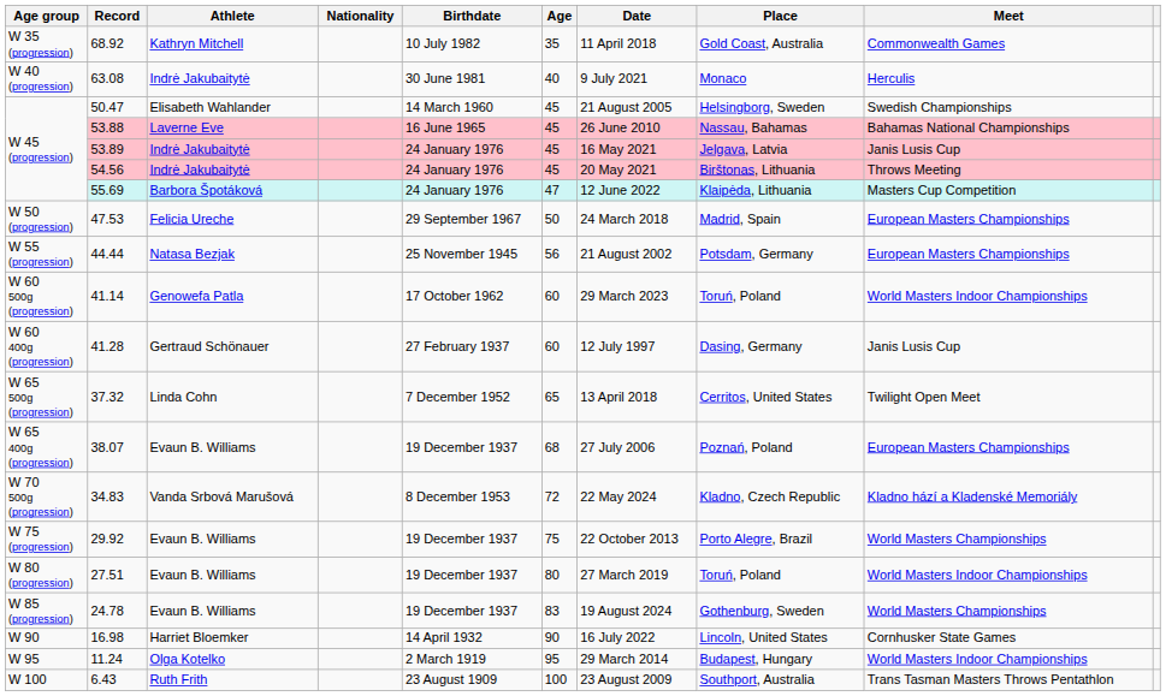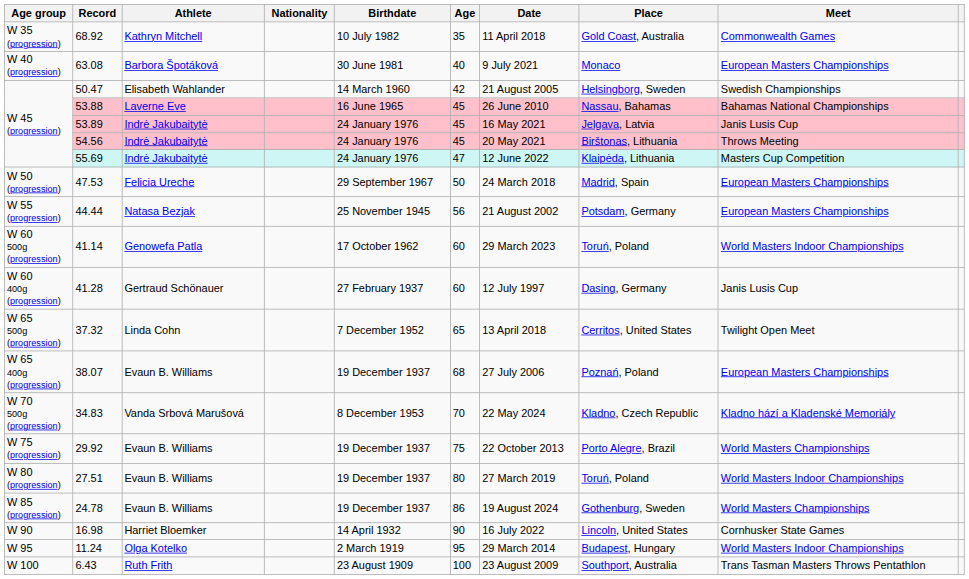 <table class="wikitable" style="font-size:90%; width: 100%;">
 <tr>
 <th>Age group</th>
 <th>Record</th>
 <th>Athlete</th>
 <th>Nationality</th>
 <th>Birthdate</th>
 <th>Age</th>
 <th>Date</th>
 <th>Place</th>
 <th>Meet</th>
 <th></th>
 </tr>
 <tr>
 <td>W 35 <br><small>(<a href='#'>progression</a>)</small></td>
 <td>68.92</td>
 <td><a href='#'>Kathryn Mitchell</a></td>
 <td></td>
 <td>10 July 1982</td>
 <td>35</td>
 <td>11 April 2018</td>
 <td><a href='#'>Gold Coast</a>, Australia</td>
 <td><a href='#'>Commonwealth Games</a></td>
 <td></td>
 </tr>
 <tr>
 <td>W 40 <br><small>(<a href='#'>progression</a>)</small></td>
 <td>63.08</td>
-<td><a href='#'>Indrė Jakubaitytė</a></td>
+<td><a href='#'>Barbora Špotáková</a></td>
 <td></td>
 <td>30 June 1981</td>
 <td>40</td>
 <td>9 July 2021</td>
 <td><a href='#'>Monaco</a></td>
-<td><a href='#'>Herculis</a></td>
+<td><a href='#'>European Masters Championships</a></td>
 <td></td>
 </tr>
 <tr>
 <td rowspan=5>W 45 <br><small>(<a href='#'>progression</a>)</small></td>
 <td>50.47</td>
 <td>Elisabeth Wahlander</td>
 <td></td>
 <td>14 March 1960</td>
-<td>45</td>
+<td>42</td>
 <td>21 August 2005</td>
 <td><a href='#'>Helsingborg</a>, Sweden</td>
 <td>Swedish Championships</td>
 <td></td>
 </tr>
 <tr style="background:pink">
 <td>53.88</td>
 <td><a href='#'>Laverne Eve</a></td>
 <td></td>
 <td>16 June 1965</td>
 <td>45</td>
 <td>26 June 2010</td>
 <td><a href='#'>Nassau</a>, Bahamas</td>
 <td>Bahamas National Championships</td>
 <td></td>
 </tr>
 <tr style="background:pink">
 <td>53.89</td>
 <td><a href='#'>Indrė Jakubaitytė</a></td>
 <td></td>
 <td>24 January 1976</td>
 <td>45</td>
 <td>16 May 2021</td>
 <td><a href='#'>Jelgava</a>, Latvia</td>
 <td>Janis Lusis Cup</td>
 <td></td>
 </tr>
 <tr style="background:pink">
 <td>54.56</td>
 <td><a href='#'>Indrė Jakubaitytė</a></td>
 <td></td>
 <td>24 January 1976</td>
 <td>45</td>
 <td>20 May 2021</td>
 <td><a href='#'>Birštonas</a>, Lithuania</td>
 <td>Throws Meeting</td>
 <td></td>
 </tr>
 <tr style="background:#cef6f5;">
 <td>55.69</td>
-<td><a href='#'>Barbora Špotáková</a></td>
+<td><a href='#'>Indrė Jakubaitytė</a></td>
 <td></td>
 <td>24 January 1976</td>
 <td>47</td>
 <td>12 June 2022</td>
 <td><a href='#'>Klaipėda</a>, Lithuania</td>
 <td>Masters Cup Competition</td>
 <td></td>
 </tr>
 <tr>
 <td>W 50 <br><small>(<a href='#'>progression</a>)</small></td>
 <td>47.53</td>
 <td><a href='#'>Felicia Ureche</a></td>
 <td></td>
 <td>29 September 1967</td>
 <td>50</td>
 <td>24 March 2018</td>
 <td><a href='#'>Madrid</a>, Spain</td>
 <td><a href='#'>European Masters Championships</a></td>
 <td></td>
 </tr>
 <tr>
 <td>W 55 <br><small>(<a href='#'>progression</a>)</small></td>
 <td>44.44</td>
 <td><a href='#'>Natasa Bezjak</a></td>
 <td></td>
 <td>25 November 1945</td>
 <td>56</td>
 <td>21 August 2002</td>
 <td><a href='#'>Potsdam</a>, Germany</td>
 <td><a href='#'>European Masters Championships</a></td>
 <td></td>
 </tr>
 <tr>
 <td>W 60 <br><small>500g</small><br><small>(<a href='#'>progression</a>)</small></td>
 <td>41.14</td>
 <td><a href='#'>Genowefa Patla</a></td>
 <td></td>
 <td>17 October 1962</td>
 <td>60</td>
 <td>29 March 2023</td>
 <td><a href='#'>Toruń</a>, Poland</td>
 <td><a href='#'>World Masters Indoor Championships</a></td>
 <td></td>
 </tr>
 <tr>
 <td>W 60 <br><small>400g</small><br><small>(<a href='#'>progression</a>)</small></td>
 <td>41.28</td>
 <td>Gertraud Schönauer</td>
 <td></td>
 <td>27 February 1937</td>
 <td>60</td>
 <td>12 July 1997</td>
 <td><a href='#'>Dasing</a>, Germany</td>
 <td>Janis Lusis Cup</td>
 <td></td>
 </tr>
 <tr>
 <td>W 65 <br><small>500g</small><br><small>(<a href='#'>progression</a>)</small></td>
 <td>37.32</td>
 <td>Linda Cohn</td>
 <td></td>
 <td>7 December 1952</td>
 <td>65</td>
 <td>13 April 2018</td>
 <td><a href='#'>Cerritos</a>, United States</td>
 <td>Twilight Open Meet</td>
 <td></td>
 </tr>
 <tr>
 <td>W 65 <br><small>400g</small><br><small>(<a href='#'>progression</a>)</small></td>
 <td>38.07</td>
 <td>Evaun B. Williams</td>
 <td></td>
 <td>19 December 1937</td>
 <td>68</td>
 <td>27 July 2006</td>
 <td><a href='#'>Poznań</a>, Poland</td>
 <td><a href='#'>European Masters Championships</a></td>
 <td></td>
 </tr>
 <tr>
 <td>W 70  <br><small>500g</small><br><small>(<a href='#'>progression</a>)</small></td>
 <td>34.83</td>
 <td>Vanda Srbová Marušová</td>
 <td></td>
 <td>8 December 1953</td>
-<td>72</td>
+<td>70</td>
 <td>22 May 2024</td>
 <td><a href='#'>Kladno</a>, Czech Republic</td>
 <td><a href='#'>Kladno hází a Kladenské Memoriály</a></td>
 <td></td>
 </tr>
 <tr>
 <td>W 75 <br><small>(<a href='#'>progression</a>)</small></td>
 <td>29.92</td>
 <td>Evaun B. Williams</td>
 <td></td>
 <td>19 December 1937</td>
 <td>75</td>
 <td>22 October 2013</td>
 <td><a href='#'>Porto Alegre</a>, Brazil</td>
 <td><a href='#'>World Masters Championships</a></td>
 <td></td>
 </tr>
 <tr>
 <td>W 80 <br><small>(<a href='#'>progression</a>)</small></td>
 <td>27.51</td>
 <td>Evaun B. Williams</td>
 <td></td>
 <td>19 December 1937</td>
 <td>80</td>
 <td>27 March 2019</td>
 <td><a href='#'>Toruń</a>, Poland</td>
 <td><a href='#'>World Masters Indoor Championships</a></td>
 <td></td>
 </tr>
 <tr>
 <td>W 85 <br><small>(<a href='#'>progression</a>)</small></td>
 <td>24.78</td>
 <td>Evaun B. Williams</td>
 <td></td>
 <td>19 December 1937</td>
-<td>83</td>
+<td>86</td>
 <td>19 August 2024</td>
 <td><a href='#'>Gothenburg</a>, Sweden</td>
 <td><a href='#'>World Masters Championships</a></td>
 <td></td>
 </tr>
 <tr>
 <td>W 90</td>
 <td>16.98</td>
 <td>Harriet Bloemker</td>
 <td></td>
 <td>14 April 1932</td>
 <td>90</td>
 <td>16 July 2022</td>
 <td><a href='#'>Lincoln</a>, United States</td>
 <td>Cornhusker State Games</td>
 <td></td>
 </tr>
 <tr>
 <td>W 95</td>
 <td>11.24</td>
 <td><a href='#'>Olga Kotelko</a></td>
 <td></td>
 <td>2 March 1919</td>
 <td>95</td>
 <td>29 March 2014</td>
 <td><a href='#'>Budapest</a>, Hungary</td>
 <td><a href='#'>World Masters Indoor Championships</a></td>
 <td></td>
 </tr>
 <tr>
 <td>W 100</td>
 <td>6.43</td>
 <td><a href='#'>Ruth Frith</a></td>
 <td></td>
 <td>23 August 1909</td>
 <td>100</td>
 <td>23 August 2009</td>
 <td><a href='#'>Southport</a>, Australia</td>
 <td>Trans Tasman Masters Throws Pentathlon</td>
 <td></td>
 </tr>
 </table>
